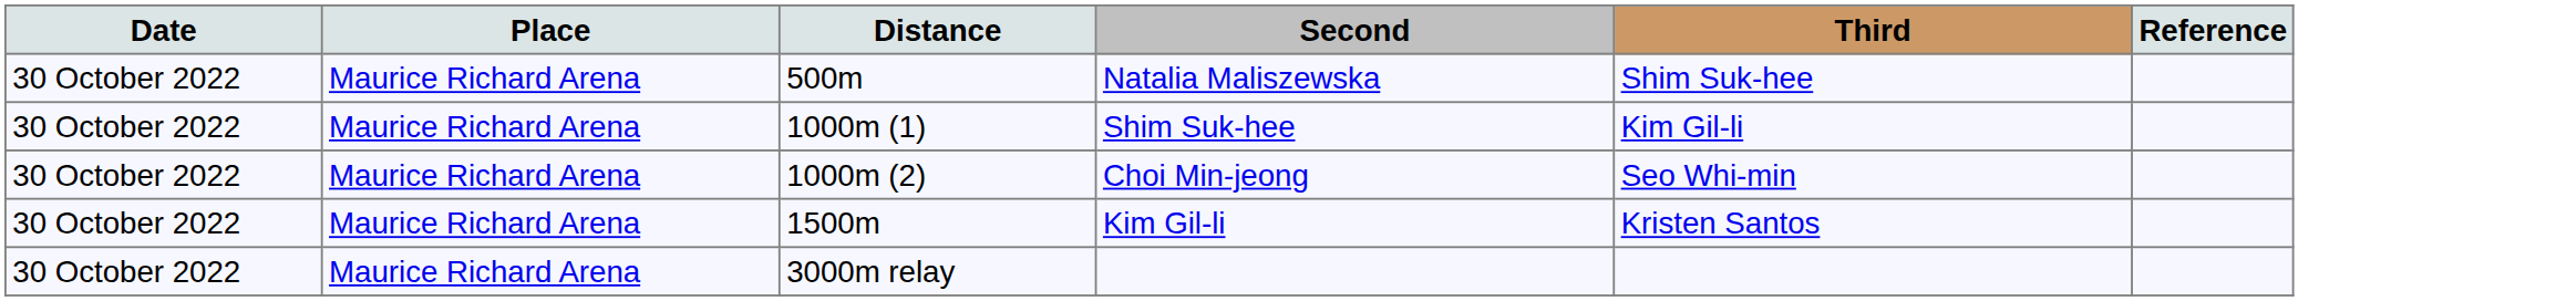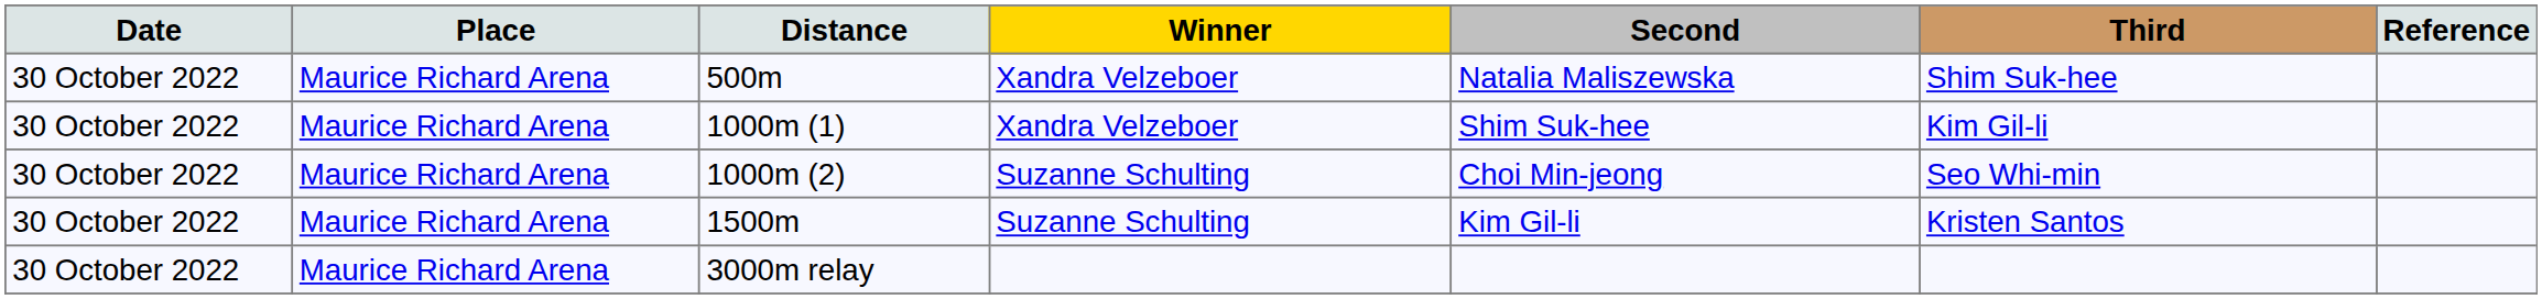 <table bgcolor="#f7f8ff" cellpadding="3" cellspacing="0" border="1" style="font-size: 95%; border: gray solid 1px; border-collapse: collapse;">
 <tr bgcolor="#cccccc" (1>
 <td width="150" align="center" bgcolor="#dce5e5"><strong>Date</strong></td>
 <td width="220" align="center" bgcolor="#dce5e5"><strong>Place</strong></td>
 <td width="150" align="center" bgcolor="#dce5e5"><strong>Distance</strong></td>
+<td align="center" bgcolor="gold" width="250"><strong>Winner</strong></td>
 <td align="center" bgcolor="silver" width="250"><strong>Second</strong></td>
 <td width="250" align="center" bgcolor="#cc9966"><strong>Third</strong></td>
 <td width="30" align="center" bgcolor="#dce5e5"><strong>Reference</strong></td>
 </tr>
 <tr align="left">
 <td>30 October 2022</td>
 <td><a href='#'>Maurice Richard Arena</a></td>
 <td>500m</td>
+<td> <a href='#'>Xandra Velzeboer</a></td>
 <td> <a href='#'>Natalia Maliszewska</a></td>
 <td> <a href='#'>Shim Suk-hee</a></td>
 <td> </td>
 </tr>
 <tr align="left">
 <td>30 October 2022</td>
 <td><a href='#'>Maurice Richard Arena</a></td>
 <td>1000m (1)</td>
+<td> <a href='#'>Xandra Velzeboer</a></td>
 <td> <a href='#'>Shim Suk-hee</a></td>
 <td> <a href='#'>Kim Gil-li</a></td>
 <td> </td>
 </tr>
 <tr align="left">
 <td>30 October 2022</td>
 <td><a href='#'>Maurice Richard Arena</a></td>
 <td>1000m (2)</td>
+<td> <a href='#'>Suzanne Schulting</a></td>
 <td> <a href='#'>Choi Min-jeong</a></td>
 <td> <a href='#'>Seo Whi-min</a></td>
 <td> </td>
 </tr>
 <tr align="left">
 <td>30 October 2022</td>
 <td><a href='#'>Maurice Richard Arena</a></td>
 <td>1500m</td>
+<td> <a href='#'>Suzanne Schulting</a></td>
 <td> <a href='#'>Kim Gil-li</a></td>
 <td> <a href='#'>Kristen Santos</a></td>
 <td> </td>
 </tr>
 <tr align="left">
 <td>30 October 2022</td>
 <td><a href='#'>Maurice Richard Arena</a></td>
 <td>3000m relay</td>
 <td></td>
 <td></td>
+<td></td>
 <td> </td>
 </tr>
 </table>
